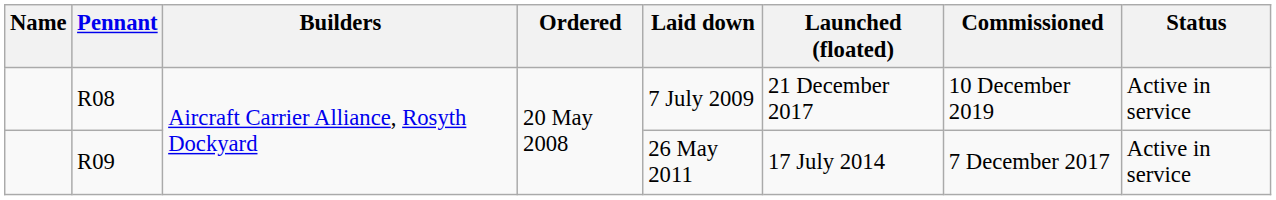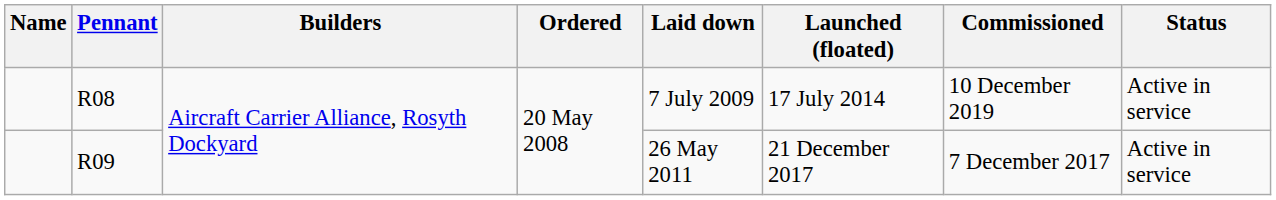 <table class="wikitable" style="font-size:97%;">
 <tr valign=top>
 <th>Name</th>
 <th><a href='#'>Pennant</a></th>
 <th>Builders</th>
 <th>Ordered</th>
 <th>Laid down</th>
 <th>Launched (floated)</th>
 <th>Commissioned</th>
 <th>Status</th>
 </tr>
 <tr>
 <td></td>
 <td>R08</td>
 <td rowspan=2><a href='#'>Aircraft Carrier Alliance</a>, <a href='#'>Rosyth Dockyard</a></td>
 <td rowspan=2>20 May 2008</td>
 <td>7 July 2009</td>
-<td>21 December 2017</td>
+<td>17 July 2014</td>
 <td>10 December 2019</td>
 <td>Active in service</td>
 </tr>
 <tr>
 <td></td>
 <td>R09</td>
 <td>26 May 2011</td>
-<td>17 July 2014</td>
+<td>21 December 2017</td>
 <td>7 December 2017</td>
 <td>Active in service</td>
 </tr>
 </table>
